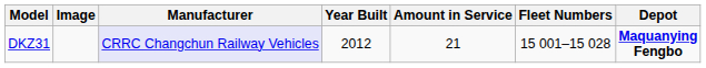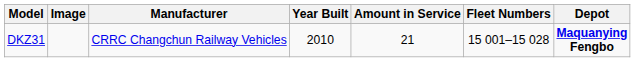 <table class="wikitable" style="border-collapse: collapse; text-align: center;">
 <tr>
 <th>Model</th>
 <th>Image</th>
 <th>Manufacturer</th>
 <th>Year Built</th>
 <th>Amount in Service</th>
 <th>Fleet Numbers</th>
 <th>Depot</th>
 </tr>
 <tr>
 <td><a href='#'>DKZ31</a></td>
 <td></td>
-<td style="background: lavender;"><a href='#'>CRRC Changchun Railway Vehicles</a></td>
-<td>2012</td>
+<td><a href='#'>CRRC Changchun Railway Vehicles</a></td>
+<td>2010</td>
 <td>21</td>
 <td>15 001–15 028</td>
 <td><strong><a href='#'>Maquanying</a><br>Fengbo</strong></td>
 </tr>
 </table>
